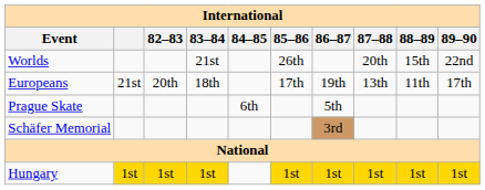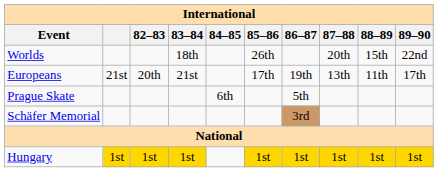 <table class="wikitable" style="text-align:center">
 <tr>
 <th style="background-color: #ffdead; " colspan=10 align=center>International</th>
 </tr>
 <tr>
 <th>Event</th>
 <th></th>
 <th>82–83</th>
 <th>83–84</th>
 <th>84–85</th>
 <th>85–86</th>
 <th>86–87</th>
 <th>87–88</th>
 <th>88–89</th>
 <th>89–90</th>
 </tr>
 <tr>
 <td align=left><a href='#'>Worlds</a></td>
 <td></td>
 <td></td>
-<td>21st</td>
+<td>18th</td>
 <td></td>
 <td>26th</td>
 <td></td>
 <td>20th</td>
 <td>15th</td>
 <td>22nd</td>
 </tr>
 <tr>
 <td align=left><a href='#'>Europeans</a></td>
 <td>21st</td>
 <td>20th</td>
-<td>18th</td>
+<td>21st</td>
 <td></td>
 <td>17th</td>
 <td>19th</td>
 <td>13th</td>
 <td>11th</td>
 <td>17th</td>
 </tr>
 <tr>
 <td align=left><a href='#'>Prague Skate</a></td>
 <td></td>
 <td></td>
 <td></td>
 <td>6th</td>
 <td></td>
 <td>5th</td>
 <td></td>
 <td></td>
 <td></td>
 </tr>
 <tr>
 <td align=left><a href='#'>Schäfer Memorial</a></td>
 <td></td>
 <td></td>
 <td></td>
 <td></td>
 <td></td>
 <td bgcolor=cc9966>3rd</td>
 <td></td>
 <td></td>
 <td></td>
 </tr>
 <tr>
 <th style="background-color: #ffdead; " colspan=10 align=center>National</th>
 </tr>
 <tr>
 <td align=left><a href='#'>Hungary</a></td>
 <td bgcolor=gold>1st</td>
 <td bgcolor=gold>1st</td>
 <td bgcolor=gold>1st</td>
 <td></td>
 <td bgcolor=gold>1st</td>
 <td bgcolor=gold>1st</td>
 <td bgcolor=gold>1st</td>
 <td bgcolor=gold>1st</td>
 <td bgcolor=gold>1st</td>
 </tr>
 </table>
